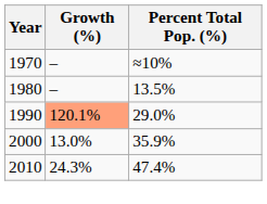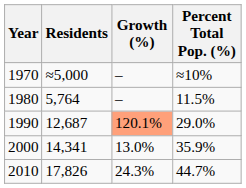 <table class="wikitable" border="1" width="250px" align="right" margin="20px">
 <tr>
 <th>Year</th>
+<th>Residents</th>
 <th>Growth (%)</th>
 <th>Percent Total Pop. (%)</th>
 </tr>
 <tr>
 <td>1970</td>
+<td>≈5,000</td>
 <td>–</td>
 <td>≈10%</td>
 </tr>
 <tr>
 <td>1980</td>
+<td>5,764</td>
 <td>–</td>
-<td>13.5%</td>
+<td>11.5%</td>
 </tr>
 <tr>
 <td>1990</td>
+<td>12,687</td>
 <td style="background: lightsalmon;">120.1%</td>
 <td>29.0%</td>
 </tr>
 <tr>
 <td>2000</td>
+<td>14,341</td>
 <td>13.0%</td>
 <td>35.9%</td>
 </tr>
 <tr>
 <td>2010</td>
+<td>17,826</td>
 <td>24.3%</td>
-<td>47.4%</td>
+<td>44.7%</td>
 </tr>
 </table>
